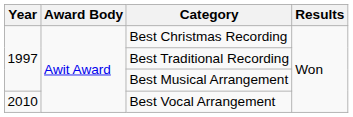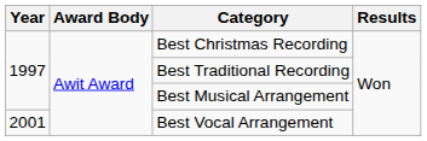 <table class="wikitable">
 <tr>
 <th>Year</th>
 <th>Award Body</th>
 <th>Category</th>
 <th>Results</th>
 </tr>
 <tr>
 <td rowspan=3>1997</td>
 <td rowspan=4><a href='#'>Awit Award</a></td>
 <td>Best Christmas Recording</td>
 <td rowspan=4>Won</td>
 </tr>
 <tr>
 <td>Best Traditional Recording</td>
 </tr>
 <tr>
 <td>Best Musical Arrangement</td>
 </tr>
 <tr>
-<td>2010</td>
+<td>2001</td>
 <td>Best Vocal Arrangement</td>
 </tr>
 </table>
